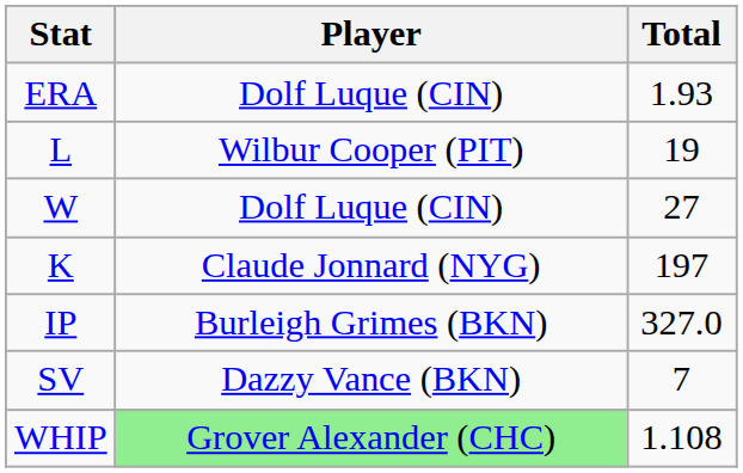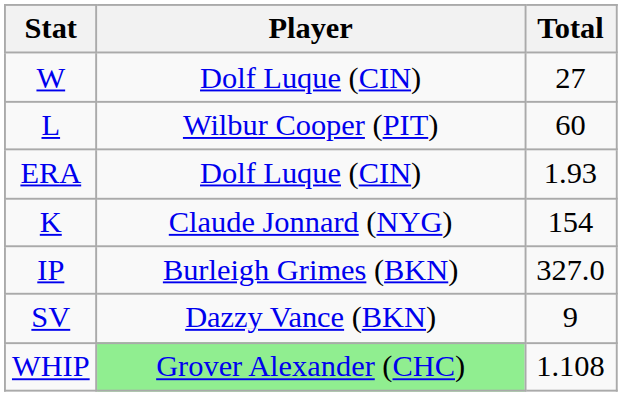 <table class="wikitable" style="text-align:center;">
 <tr>
 <th style="width:15%;">Stat</th>
 <th>Player</th>
 <th style="width:15%;">Total</th>
 </tr>
 <tr>
+<td><a href='#'>W</a></td>
+<td><a href='#'>Dolf Luque</a> (<a href='#'>CIN</a>)</td>
+<td>27</td>
+</tr>
+<tr>
+<td><a href='#'>L</a></td>
+<td><a href='#'>Wilbur Cooper</a> (<a href='#'>PIT</a>)</td>
+<td>60</td>
+</tr>
+<tr>
 <td><a href='#'>ERA</a></td>
 <td><a href='#'>Dolf Luque</a> (<a href='#'>CIN</a>)</td>
 <td>1.93</td>
 </tr>
 <tr>
-<td><a href='#'>L</a></td>
-<td><a href='#'>Wilbur Cooper</a> (<a href='#'>PIT</a>)</td>
-<td>19</td>
-</tr>
-<tr>
-<td><a href='#'>W</a></td>
-<td><a href='#'>Dolf Luque</a> (<a href='#'>CIN</a>)</td>
-<td>27</td>
-</tr>
-<tr>
 <td><a href='#'>K</a></td>
 <td><a href='#'>Claude Jonnard</a> (<a href='#'>NYG</a>)</td>
-<td>197</td>
+<td>154</td>
 </tr>
 <tr>
 <td><a href='#'>IP</a></td>
 <td><a href='#'>Burleigh Grimes</a> (<a href='#'>BKN</a>)</td>
 <td>327.0</td>
 </tr>
 <tr>
 <td><a href='#'>SV</a></td>
 <td><a href='#'>Dazzy Vance</a> (<a href='#'>BKN</a>)</td>
-<td>7</td>
+<td>9</td>
 </tr>
 <tr>
 <td><a href='#'>WHIP</a></td>
 <td style="background: lightgreen;"><a href='#'>Grover Alexander</a> (<a href='#'>CHC</a>)</td>
 <td>1.108</td>
 </tr>
 </table>
